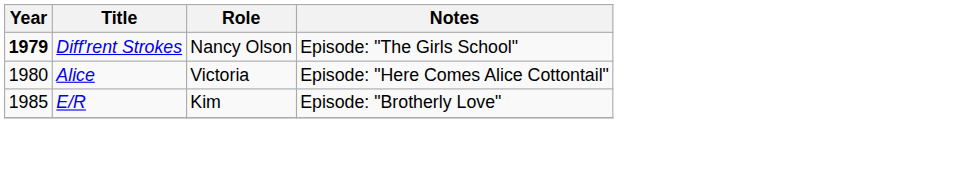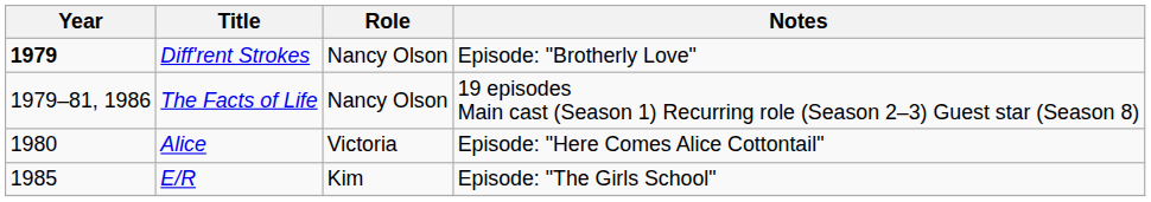 <table class="wikitable sortable">
 <tr>
 <th>Year</th>
 <th>Title</th>
 <th>Role</th>
 <th class="unsortable">Notes</th>
 </tr>
 <tr>
 <td><strong>1979</strong></td>
 <td><em><a href='#'>Diff'rent Strokes</a></em></td>
 <td>Nancy Olson</td>
-<td>Episode: "The Girls School"</td>
+<td>Episode: "Brotherly Love"</td>
+</tr>
+<tr>
+<td>1979–81, 1986</td>
+<td><em><a href='#'>The Facts of Life</a></em></td>
+<td>Nancy Olson</td>
+<td>19 episodes <br> Main cast (Season 1) Recurring role (Season 2–3) Guest star (Season 8)</td>
 </tr>
 <tr>
 <td>1980</td>
 <td><em><a href='#'>Alice</a></em></td>
 <td>Victoria</td>
 <td>Episode: "Here Comes Alice Cottontail"</td>
 </tr>
 <tr>
 <td>1985</td>
 <td><em><a href='#'>E/R</a></em></td>
 <td>Kim</td>
-<td>Episode: "Brotherly Love"</td>
+<td>Episode: "The Girls School"</td>
 </tr>
 <tr>
 </tr>
 </table>
